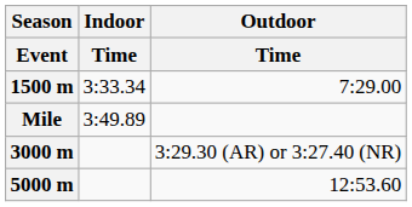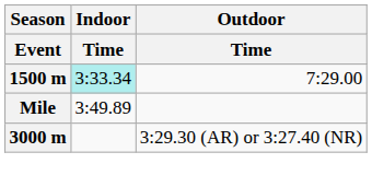 <table class="wikitable">
 <tr>
 <th>Season</th>
 <th>Indoor</th>
 <th>Outdoor</th>
 </tr>
 <tr>
 <th>Event</th>
 <th>Time</th>
 <th>Time</th>
 </tr>
 <tr align=right>
 <th>1500 m</th>
-<td>3:33.34</td>
+<td style="background: paleturquoise;">3:33.34</td>
 <td>7:29.00</td>
 </tr>
 <tr align=right>
 <th>Mile</th>
 <td>3:49.89</td>
 <td> </td>
 </tr>
 <tr align=right>
 <th>3000 m</th>
 <td> </td>
 <td>3:29.30 (AR) or 3:27.40 (NR)</td>
 </tr>
-<tr align=right>
-<th>5000 m</th>
-<td></td>
-<td>12:53.60</td>
-</tr>
 </table>
